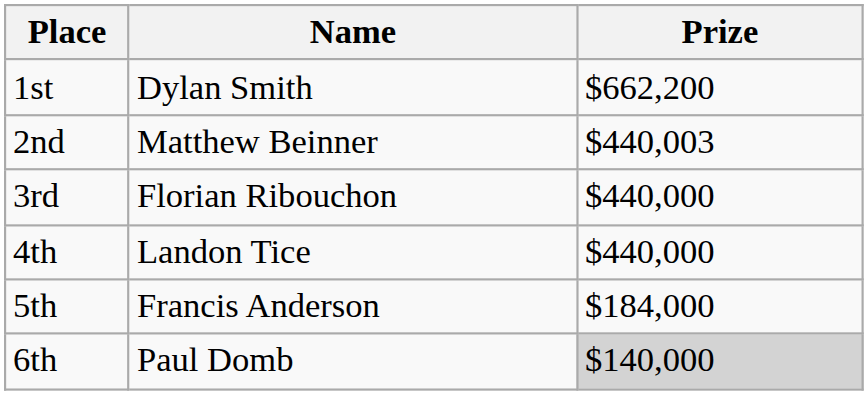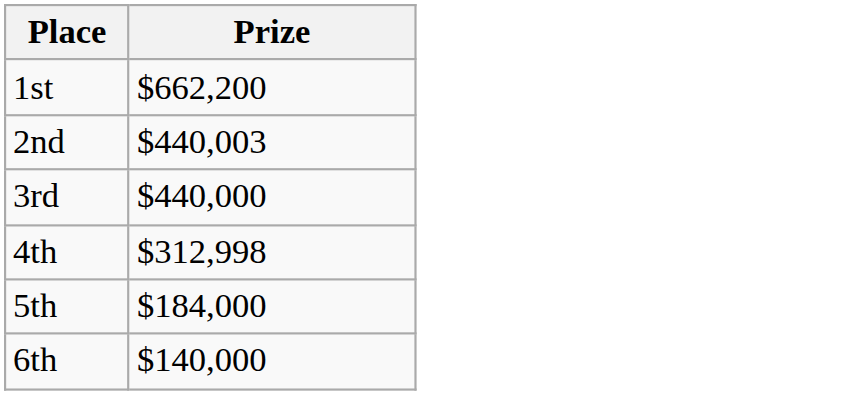 <table class="wikitable">
 <tr>
 <th style="width:50px;">Place</th>
-<th style="width:200px;">Name</th>
 <th style="width:125px;">Prize</th>
 </tr>
 <tr>
 <td>1st</td>
-<td> Dylan Smith</td>
 <td>$662,200</td>
 </tr>
 <tr>
 <td>2nd</td>
-<td> Matthew Beinner</td>
 <td>$440,003</td>
 </tr>
 <tr>
 <td>3rd</td>
-<td> Florian Ribouchon</td>
 <td>$440,000</td>
 </tr>
 <tr>
 <td>4th</td>
-<td> Landon Tice</td>
-<td>$440,000</td>
+<td>$312,998</td>
 </tr>
 <tr>
 <td>5th</td>
-<td> Francis Anderson</td>
 <td>$184,000</td>
 </tr>
 <tr>
 <td>6th</td>
-<td> Paul Domb</td>
-<td style="background: lightgrey;">$140,000</td>
+<td>$140,000</td>
 </tr>
 </table>
